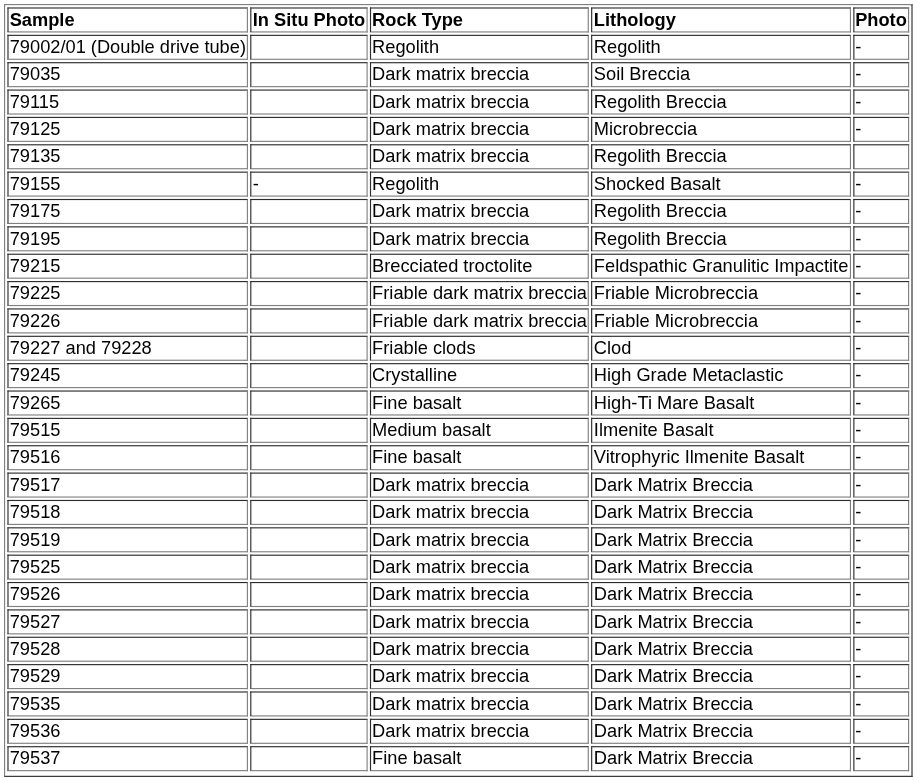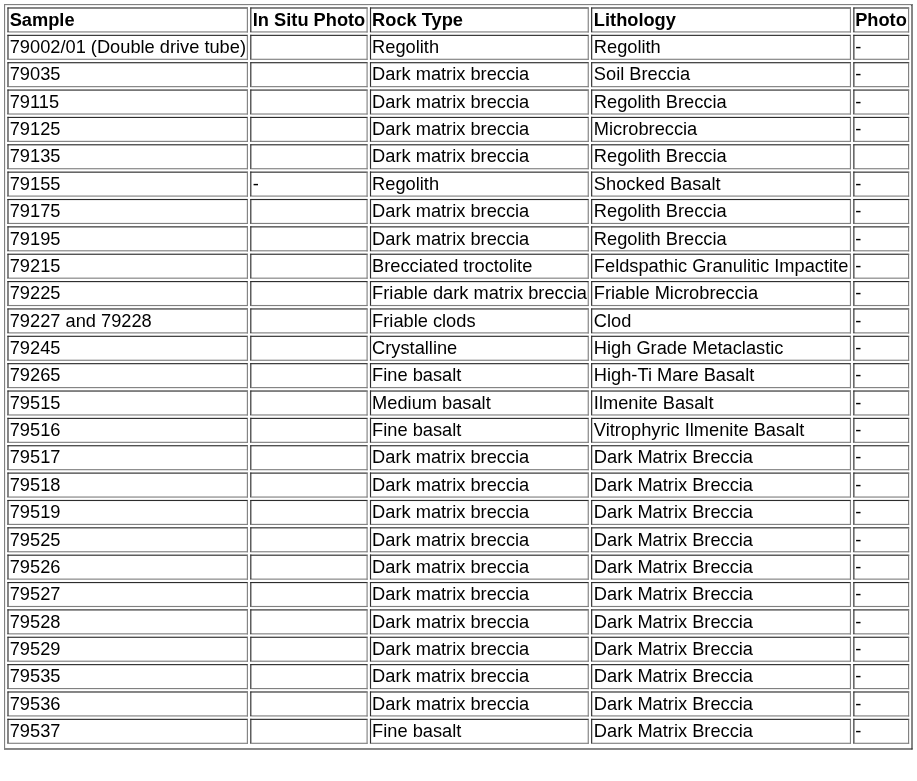 <table border="1">
 <tr>
 <td><strong>Sample</strong></td>
 <td><strong>In Situ Photo</strong></td>
 <td><strong>Rock Type</strong></td>
 <td><strong>Lithology</strong></td>
 <td><strong>Photo</strong></td>
 </tr>
 <tr>
 <td>79002/01 (Double drive tube)</td>
 <td></td>
 <td>Regolith</td>
 <td>Regolith</td>
 <td>-</td>
 </tr>
 <tr>
 <td>79035</td>
 <td></td>
 <td>Dark matrix breccia</td>
 <td>Soil Breccia</td>
 <td>-</td>
 </tr>
 <tr>
 <td>79115</td>
 <td></td>
 <td>Dark matrix breccia</td>
 <td>Regolith Breccia</td>
 <td>-</td>
 </tr>
 <tr>
 <td>79125</td>
 <td></td>
 <td>Dark matrix breccia</td>
 <td>Microbreccia</td>
 <td>-</td>
 </tr>
 <tr>
 <td>79135</td>
 <td></td>
 <td>Dark matrix breccia</td>
 <td>Regolith Breccia</td>
 <td></td>
 </tr>
 <tr>
 <td>79155</td>
 <td>-</td>
 <td>Regolith</td>
 <td>Shocked Basalt</td>
 <td>-</td>
 </tr>
 <tr>
 <td>79175</td>
 <td></td>
 <td>Dark matrix breccia</td>
 <td>Regolith Breccia</td>
 <td>-</td>
 </tr>
 <tr>
 <td>79195</td>
 <td></td>
 <td>Dark matrix breccia</td>
 <td>Regolith Breccia</td>
 <td>-</td>
 </tr>
 <tr>
 <td>79215</td>
 <td></td>
 <td>Brecciated troctolite</td>
 <td>Feldspathic Granulitic Impactite</td>
 <td>-</td>
 </tr>
 <tr>
 <td>79225</td>
-<td></td>
-<td>Friable dark matrix breccia</td>
-<td>Friable Microbreccia</td>
-<td>-</td>
-</tr>
-<tr>
-<td>79226</td>
 <td></td>
 <td>Friable dark matrix breccia</td>
 <td>Friable Microbreccia</td>
 <td>-</td>
 </tr>
 <tr>
 <td>79227 and 79228</td>
 <td></td>
 <td>Friable clods</td>
 <td>Clod</td>
 <td>-</td>
 </tr>
 <tr>
 <td>79245</td>
 <td></td>
 <td>Crystalline</td>
 <td>High Grade Metaclastic</td>
 <td>-</td>
 </tr>
 <tr>
 <td>79265</td>
 <td></td>
 <td>Fine basalt</td>
 <td>High-Ti Mare Basalt</td>
 <td>-</td>
 </tr>
 <tr>
 <td>79515</td>
 <td></td>
 <td>Medium basalt</td>
 <td>Ilmenite Basalt</td>
 <td>-</td>
 </tr>
 <tr>
 <td>79516</td>
 <td></td>
 <td>Fine basalt</td>
 <td>Vitrophyric Ilmenite Basalt</td>
 <td>-</td>
 </tr>
 <tr>
 <td>79517</td>
 <td></td>
 <td>Dark matrix breccia</td>
 <td>Dark Matrix Breccia</td>
 <td>-</td>
 </tr>
 <tr>
 <td>79518</td>
 <td></td>
 <td>Dark matrix breccia</td>
 <td>Dark Matrix Breccia</td>
 <td>-</td>
 </tr>
 <tr>
 <td>79519</td>
 <td></td>
 <td>Dark matrix breccia</td>
 <td>Dark Matrix Breccia</td>
 <td>-</td>
 </tr>
 <tr>
 <td>79525</td>
 <td></td>
 <td>Dark matrix breccia</td>
 <td>Dark Matrix Breccia</td>
 <td>-</td>
 </tr>
 <tr>
 <td>79526</td>
 <td></td>
 <td>Dark matrix breccia</td>
 <td>Dark Matrix Breccia</td>
 <td>-</td>
 </tr>
 <tr>
 <td>79527</td>
 <td></td>
 <td>Dark matrix breccia</td>
 <td>Dark Matrix Breccia</td>
 <td>-</td>
 </tr>
 <tr>
 <td>79528</td>
 <td></td>
 <td>Dark matrix breccia</td>
 <td>Dark Matrix Breccia</td>
 <td>-</td>
 </tr>
 <tr>
 <td>79529</td>
 <td></td>
 <td>Dark matrix breccia</td>
 <td>Dark Matrix Breccia</td>
 <td>-</td>
 </tr>
 <tr>
 <td>79535</td>
 <td></td>
 <td>Dark matrix breccia</td>
 <td>Dark Matrix Breccia</td>
 <td>-</td>
 </tr>
 <tr>
 <td>79536</td>
 <td></td>
 <td>Dark matrix breccia</td>
 <td>Dark Matrix Breccia</td>
 <td>-</td>
 </tr>
 <tr>
 <td>79537</td>
 <td></td>
 <td>Fine basalt</td>
 <td>Dark Matrix Breccia</td>
 <td>-</td>
 </tr>
 <tr>
 </tr>
 </table>
